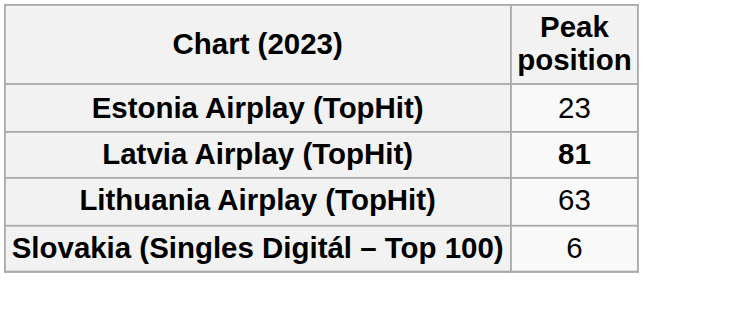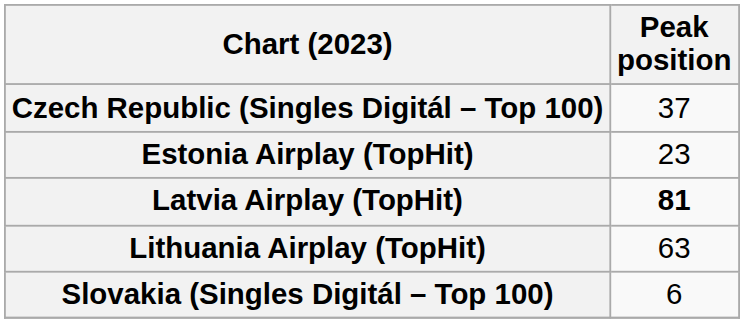 <table class="wikitable sortable plainrowheaders" style="text-align:center">
 <tr>
 <th scope="col">Chart (2023)</th>
 <th scope="col">Peak<br>position</th>
+</tr>
+<tr>
+<th scope="row">Czech Republic (Singles Digitál – Top 100)</th>
+<td>37</td>
 </tr>
 <tr>
 <th scope="row">Estonia Airplay (TopHit)</th>
 <td>23</td>
 </tr>
 <tr>
 <th scope="row">Latvia Airplay (TopHit)</th>
 <td><strong>81</strong></td>
 </tr>
 <tr>
 <th scope="row">Lithuania Airplay (TopHit)</th>
 <td>63</td>
 </tr>
 <tr>
 <th scope="row">Slovakia (Singles Digitál – Top 100)</th>
 <td>6</td>
 </tr>
 <tr>
 </tr>
 </table>
